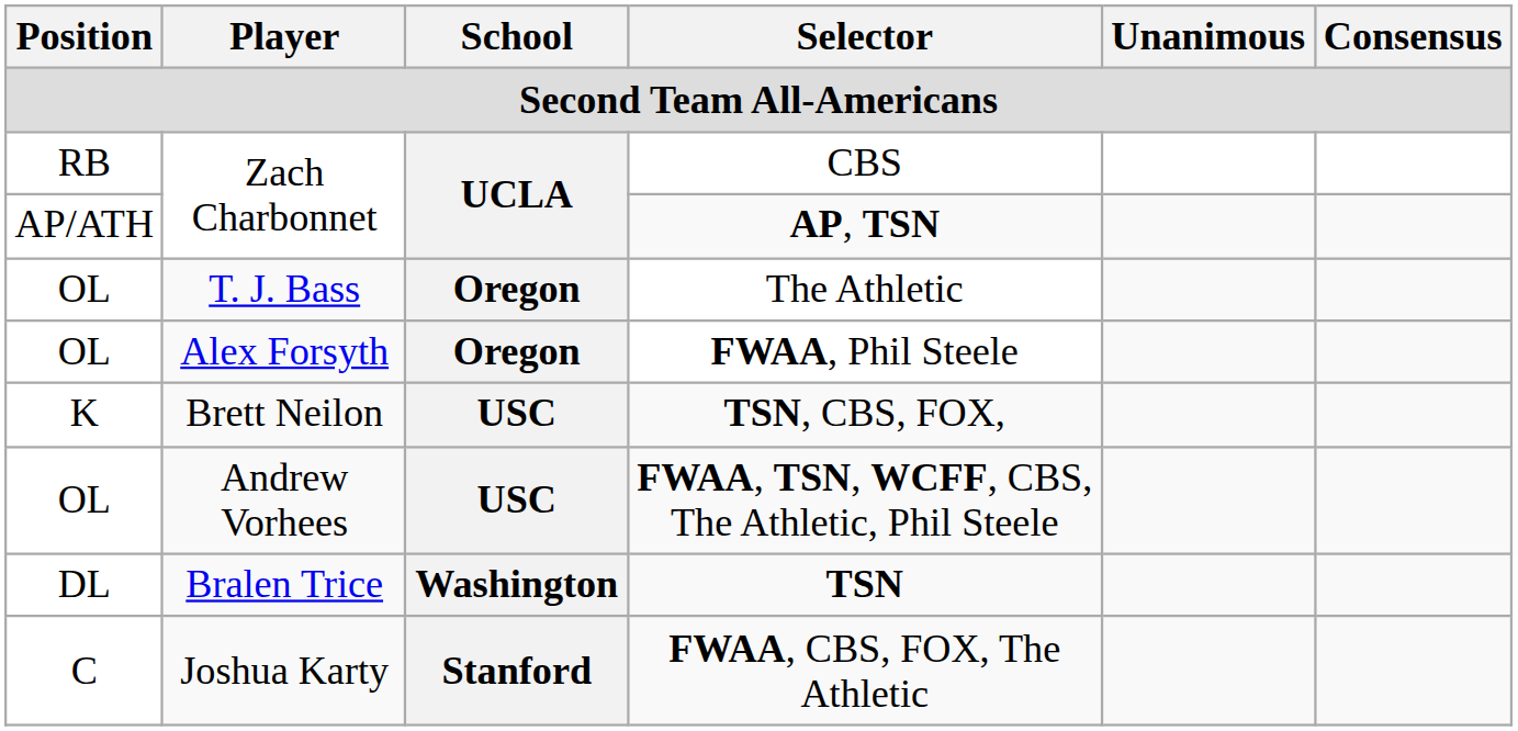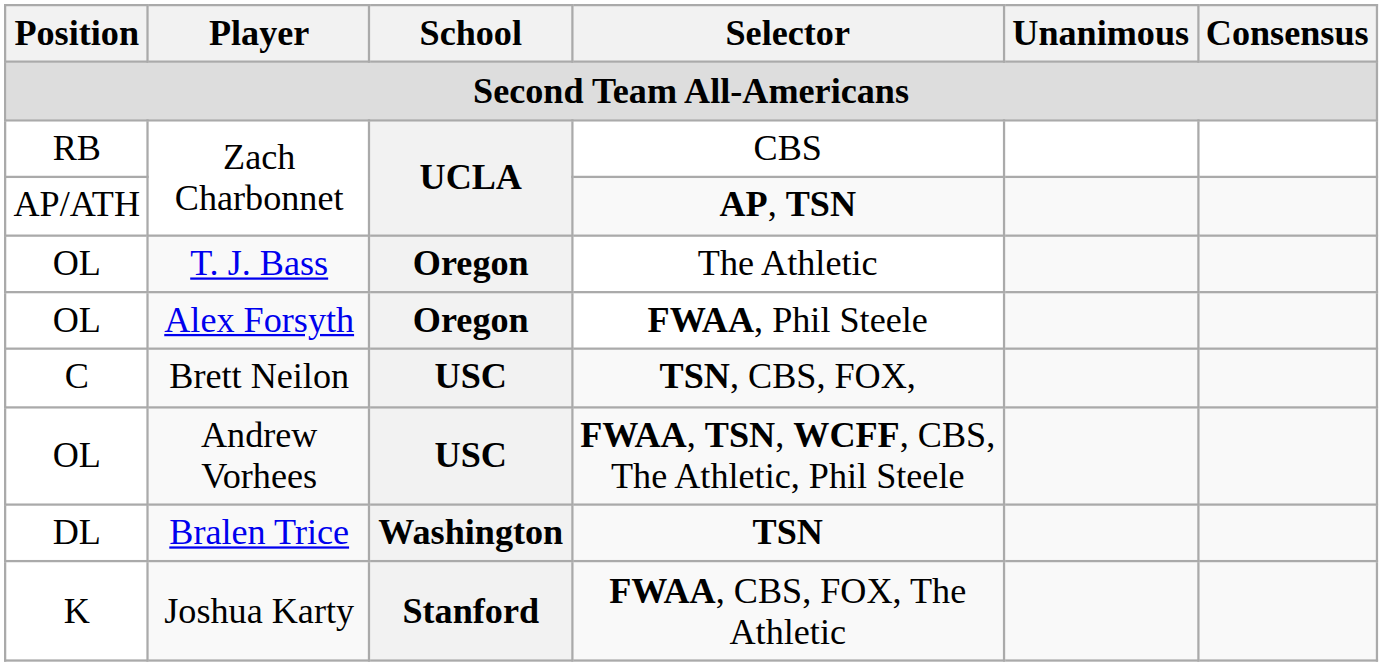 <table class="wikitable">
 <tr>
 <th>Position</th>
 <th>Player</th>
 <th>School</th>
 <th>Selector</th>
 <th>Unanimous</th>
 <th>Consensus</th>
 </tr>
 <tr>
 <td colspan="6" style="text-align:center; background:#ddd;"><strong>Second Team All-Americans</strong></td>
 </tr>
 <tr style="text-align:center;">
 <td style="background:white">RB</td>
 <td rowspan="2" style="background:white">Zach Charbonnet</td>
 <th rowspan="2" style=>UCLA</th>
 <td style="background:white">CBS</td>
 <td style="background:white"></td>
 <td style="background:white"></td>
 </tr>
 <tr style="text-align:center;">
 <td style="background:white">AP/ATH</td>
 <td><strong>AP</strong>, <strong>TSN</strong></td>
 <td></td>
 <td></td>
 </tr>
 <tr style="text-align:center;">
 <td style="background:white">OL</td>
 <td><a href='#'>T. J. Bass</a></td>
 <th style=>Oregon</th>
 <td style="background:white">The Athletic</td>
 <td></td>
 <td></td>
 </tr>
 <tr style="text-align:center;">
 <td style="background:white">OL</td>
 <td><a href='#'>Alex Forsyth</a></td>
 <th style=>Oregon</th>
 <td style="background:white"><strong>FWAA</strong>, Phil Steele</td>
 <td></td>
 <td></td>
 </tr>
 <tr style="text-align:center;">
-<td style="background:white">K</td>
+<td style="background:white">C</td>
 <td>Brett Neilon</td>
 <th style=>USC</th>
 <td><strong>TSN</strong>, CBS, FOX,</td>
 <td></td>
 <td></td>
 </tr>
 <tr style="text-align:center;">
 <td style="background:white">OL</td>
 <td>Andrew Vorhees</td>
 <th style=>USC</th>
 <td><strong>FWAA</strong>, <strong>TSN</strong>, <strong>WCFF</strong>, CBS, The Athletic, Phil Steele</td>
 <td></td>
 <td></td>
 </tr>
 <tr style="text-align:center;">
 <td style="background:white">DL</td>
 <td><a href='#'>Bralen Trice</a></td>
 <th style=>Washington</th>
 <td><strong>TSN</strong></td>
 <td></td>
 <td></td>
 </tr>
 <tr style="text-align:center;">
-<td style="background:white">C</td>
+<td style="background:white">K</td>
 <td>Joshua Karty</td>
 <th style=>Stanford</th>
 <td><strong>FWAA</strong>, CBS, FOX, The Athletic</td>
 <td></td>
 <td></td>
 </tr>
 </table>
